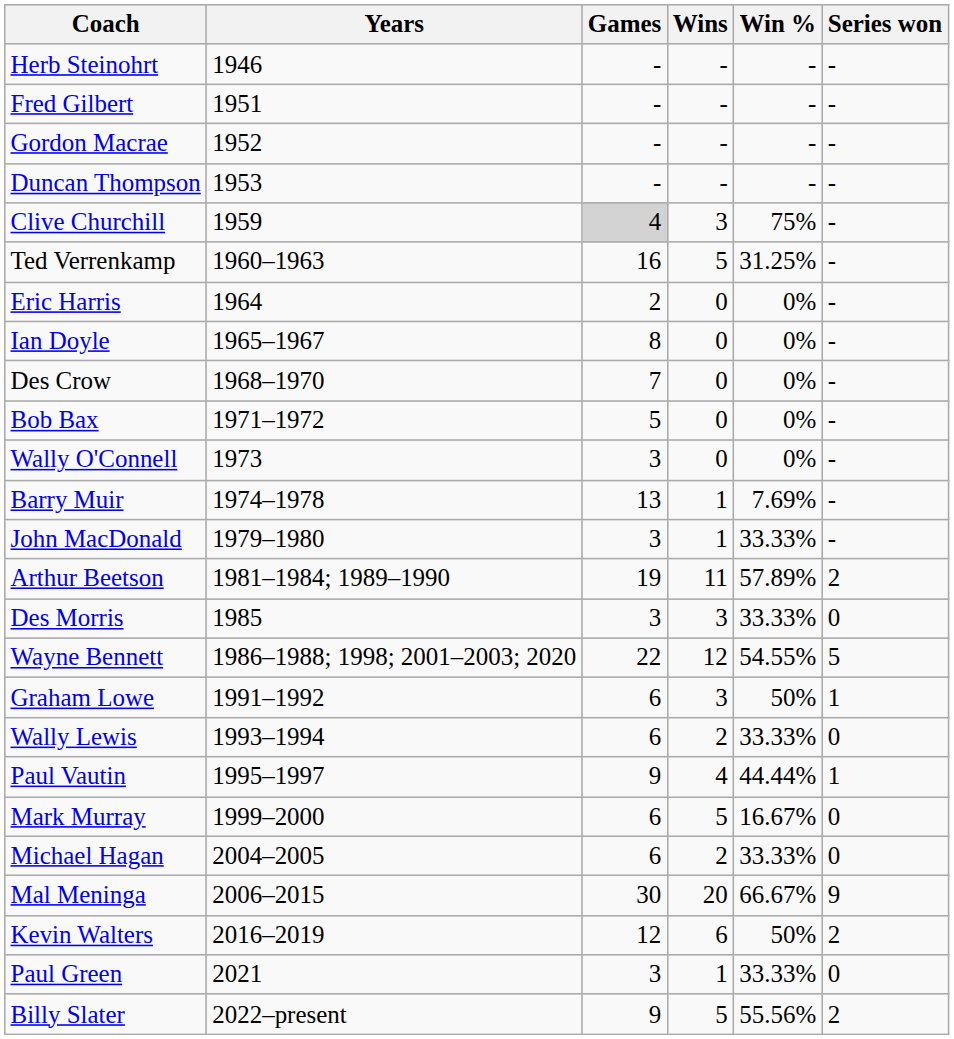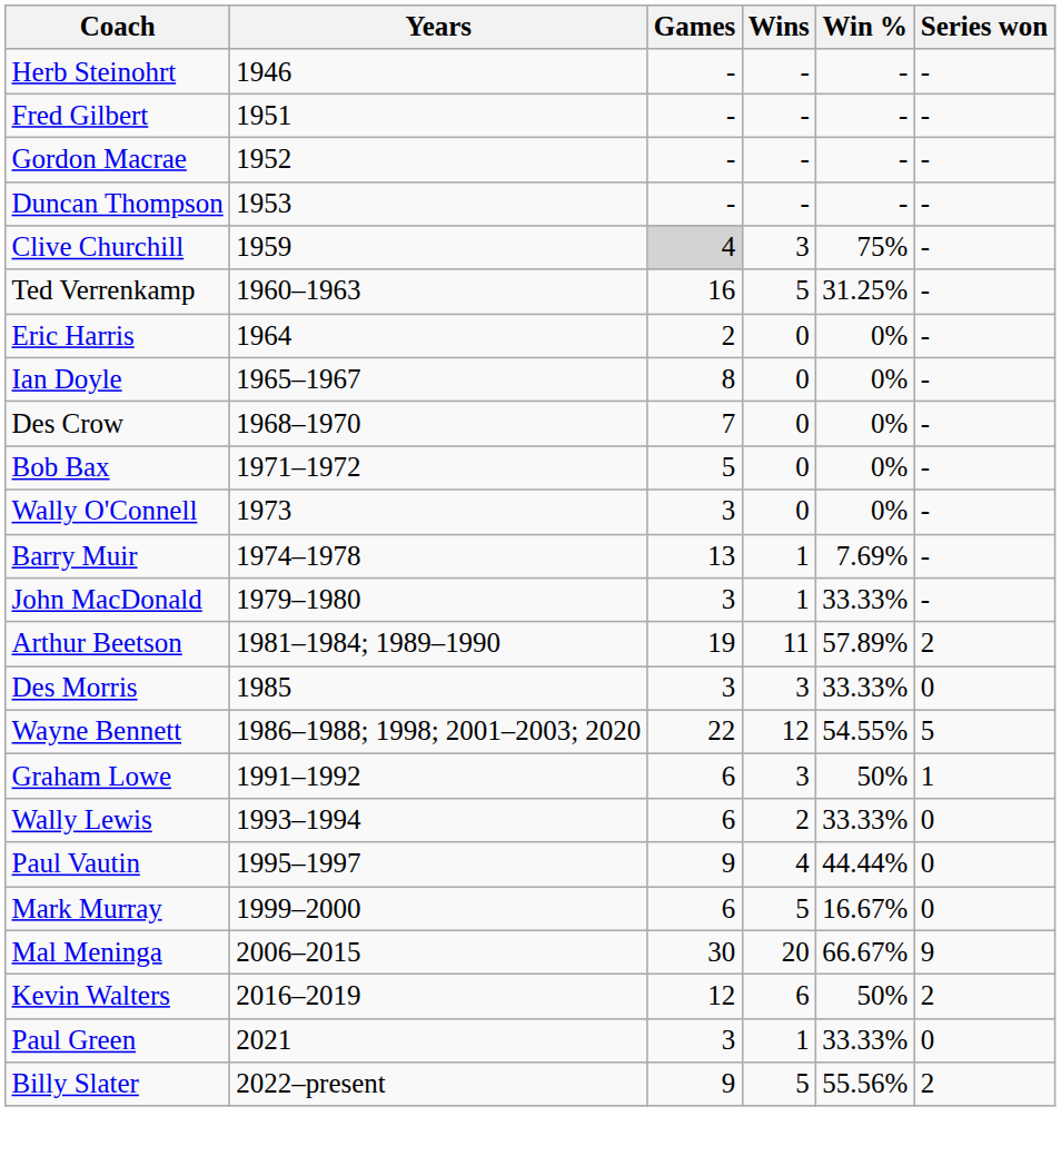 <table class="wikitable">
 <tr>
 <th>Coach</th>
 <th>Years</th>
 <th>Games</th>
 <th>Wins</th>
 <th>Win %</th>
 <th>Series won</th>
 </tr>
 <tr>
 <td><a href='#'>Herb Steinohrt</a></td>
 <td>1946</td>
 <td align=right>-</td>
 <td align=right>-</td>
 <td align=right>-</td>
 <td>-</td>
 </tr>
 <tr>
 <td><a href='#'>Fred Gilbert</a></td>
 <td>1951</td>
 <td align=right>-</td>
 <td align=right>-</td>
 <td align=right>-</td>
 <td>-</td>
 </tr>
 <tr>
 <td><a href='#'>Gordon Macrae</a></td>
 <td>1952</td>
 <td align=right>-</td>
 <td align=right>-</td>
 <td align=right>-</td>
 <td>-</td>
 </tr>
 <tr>
 <td><a href='#'>Duncan Thompson</a></td>
 <td>1953</td>
 <td align=right>-</td>
 <td align=right>-</td>
 <td align=right>-</td>
 <td>-</td>
 </tr>
 <tr>
 <td><a href='#'>Clive Churchill</a></td>
 <td>1959</td>
 <td align=right style="background: lightgrey;">4</td>
 <td align=right>3</td>
 <td align=right>75%</td>
 <td>-</td>
 </tr>
 <tr>
 <td>Ted Verrenkamp</td>
 <td>1960–1963</td>
 <td align=right>16</td>
 <td align=right>5</td>
 <td align=right>31.25%</td>
 <td>-</td>
 </tr>
 <tr>
 <td><a href='#'>Eric Harris</a></td>
 <td>1964</td>
 <td align=right>2</td>
 <td align=right>0</td>
 <td align=right>0%</td>
 <td>-</td>
 </tr>
 <tr>
 <td><a href='#'>Ian Doyle</a></td>
 <td>1965–1967</td>
 <td align=right>8</td>
 <td align=right>0</td>
 <td align=right>0%</td>
 <td>-</td>
 </tr>
 <tr>
 <td>Des Crow</td>
 <td>1968–1970</td>
 <td align=right>7</td>
 <td align=right>0</td>
 <td align=right>0%</td>
 <td>-</td>
 </tr>
 <tr>
 <td><a href='#'>Bob Bax</a></td>
 <td>1971–1972</td>
 <td align=right>5</td>
 <td align=right>0</td>
 <td align=right>0%</td>
 <td>-</td>
 </tr>
 <tr>
 <td><a href='#'>Wally O'Connell</a></td>
 <td>1973</td>
 <td align=right>3</td>
 <td align=right>0</td>
 <td align=right>0%</td>
 <td>-</td>
 </tr>
 <tr>
 <td><a href='#'>Barry Muir</a></td>
 <td>1974–1978</td>
 <td align=right>13</td>
 <td align=right>1</td>
 <td align=right>7.69%</td>
 <td>-</td>
 </tr>
 <tr>
 <td><a href='#'>John MacDonald</a></td>
 <td>1979–1980</td>
 <td align=right>3</td>
 <td align=right>1</td>
 <td align=right>33.33%</td>
 <td>-</td>
 </tr>
 <tr>
 <td><a href='#'>Arthur Beetson</a></td>
 <td>1981–1984; 1989–1990</td>
 <td align=right>19</td>
 <td align=right>11</td>
 <td align=right>57.89%</td>
 <td>2</td>
 </tr>
 <tr>
 <td><a href='#'>Des Morris</a></td>
 <td>1985</td>
 <td align=right>3</td>
 <td align=right>3</td>
 <td align=right>33.33%</td>
 <td>0</td>
 </tr>
 <tr>
 <td><a href='#'>Wayne Bennett</a></td>
 <td>1986–1988; 1998; 2001–2003; 2020</td>
 <td align=right>22</td>
 <td align=right>12</td>
 <td align=right>54.55%</td>
 <td>5</td>
 </tr>
 <tr>
 <td><a href='#'>Graham Lowe</a></td>
 <td>1991–1992</td>
 <td align=right>6</td>
 <td align=right>3</td>
 <td align=right>50%</td>
 <td>1</td>
 </tr>
 <tr>
 <td><a href='#'>Wally Lewis</a></td>
 <td>1993–1994</td>
 <td align=right>6</td>
 <td align=right>2</td>
 <td align=right>33.33%</td>
 <td>0</td>
 </tr>
 <tr>
 <td><a href='#'>Paul Vautin</a></td>
 <td>1995–1997</td>
 <td align=right>9</td>
 <td align=right>4</td>
 <td align=right>44.44%</td>
-<td>1</td>
+<td>0</td>
 </tr>
 <tr>
 <td><a href='#'>Mark Murray</a></td>
 <td>1999–2000</td>
 <td align=right>6</td>
 <td align=right>5</td>
 <td align=right>16.67%</td>
-<td>0</td>
-</tr>
-<tr>
-<td><a href='#'>Michael Hagan</a></td>
-<td>2004–2005</td>
-<td align=right>6</td>
-<td align=right>2</td>
-<td align=right>33.33%</td>
 <td>0</td>
 </tr>
 <tr>
 <td><a href='#'>Mal Meninga</a></td>
 <td>2006–2015</td>
 <td align=right>30</td>
 <td align=right>20</td>
 <td align=right>66.67%</td>
 <td>9</td>
 </tr>
 <tr>
 <td><a href='#'>Kevin Walters</a></td>
 <td>2016–2019</td>
 <td align=right>12</td>
 <td align=right>6</td>
 <td align=right>50%</td>
 <td>2</td>
 </tr>
 <tr>
 <td><a href='#'>Paul Green</a></td>
 <td>2021</td>
 <td align=right>3</td>
 <td align=right>1</td>
 <td align=right>33.33%</td>
 <td>0</td>
 </tr>
 <tr>
 <td><a href='#'>Billy Slater</a></td>
 <td>2022–present</td>
 <td align=right>9</td>
 <td align=right>5</td>
 <td align=right>55.56%</td>
 <td>2</td>
 </tr>
 </table>
